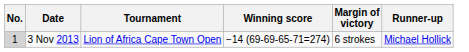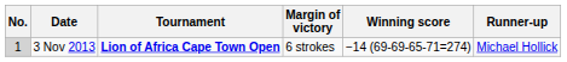 <table class="wikitable" style="font-size:95%;">
 <tr>
 <th>No.</th>
 <th>Date</th>
 <th>Tournament</th>
+<th>Margin of<br>victory</th>
 <th>Winning score</th>
-<th>Margin of<br>victory</th>
 <th>Runner-up</th>
 </tr>
 <tr>
 <td align=center style="background: lightgrey;">1</td>
 <td align=right>3 Nov <a href='#'>2013</a></td>
-<td><a href='#'>Lion of Africa Cape Town Open</a></td>
+<td><strong><a href='#'>Lion of Africa Cape Town Open</a></strong></td>
+<td>6 strokes</td>
 <td>−14 (69-69-65-71=274)</td>
-<td>6 strokes</td>
 <td> <a href='#'>Michael Hollick</a></td>
 </tr>
 </table>
